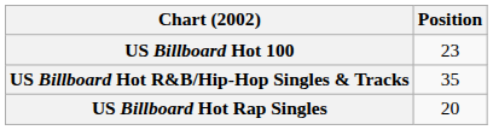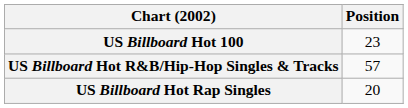 <table class="wikitable sortable plainrowheaders" style="text-align:center">
 <tr>
 <th>Chart (2002)</th>
 <th>Position</th>
 </tr>
 <tr>
 <th scope="row">US <em>Billboard</em> Hot 100</th>
 <td align="center">23</td>
 </tr>
 <tr>
 <th scope="row">US <em>Billboard</em> Hot R&B/Hip-Hop Singles & Tracks</th>
-<td align="center">35</td>
+<td align="center">57</td>
 </tr>
 <tr>
 <th scope="row">US <em>Billboard</em> Hot Rap Singles</th>
 <td align="center">20</td>
 </tr>
 </table>
